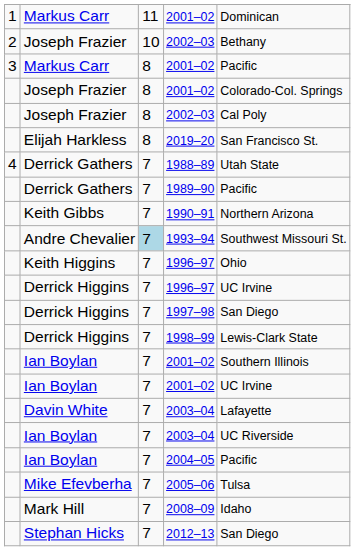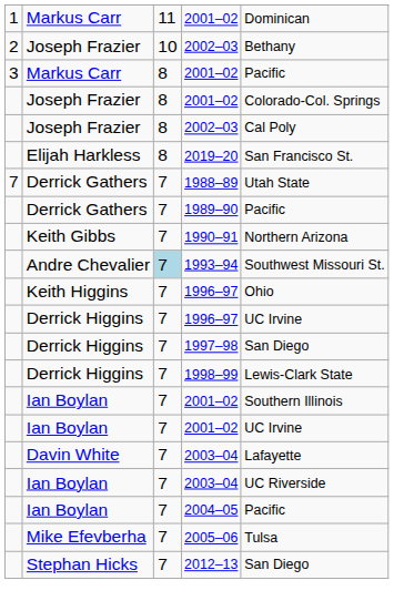 <table class="wikitable">
 <tr>
 </tr>
 <tr>
 <td>1</td>
 <td><a href='#'>Markus Carr</a></td>
 <td>11</td>
 <td style="font-size:80%;"><a href='#'>2001–02</a></td>
 <td style="font-size:80%;">Dominican</td>
 </tr>
 <tr>
 <td>2</td>
 <td>Joseph Frazier</td>
 <td>10</td>
 <td style="font-size:80%;"><a href='#'>2002–03</a></td>
 <td style="font-size:80%;">Bethany</td>
 </tr>
 <tr>
 <td>3</td>
 <td><a href='#'>Markus Carr</a></td>
 <td>8</td>
 <td style="font-size:80%;"><a href='#'>2001–02</a></td>
 <td style="font-size:80%;">Pacific</td>
 </tr>
 <tr>
 <td></td>
 <td>Joseph Frazier</td>
 <td>8</td>
 <td style="font-size:80%;"><a href='#'>2001–02</a></td>
 <td style="font-size:80%;">Colorado-Col. Springs</td>
 </tr>
 <tr>
 <td></td>
 <td>Joseph Frazier</td>
 <td>8</td>
 <td style="font-size:80%;"><a href='#'>2002–03</a></td>
 <td style="font-size:80%;">Cal Poly</td>
 </tr>
 <tr>
 <td></td>
 <td>Elijah Harkless</td>
 <td>8</td>
 <td style="font-size:80%;"><a href='#'>2019–20</a></td>
 <td style="font-size:80%;">San Francisco St.</td>
 </tr>
 <tr>
-<td>4</td>
+<td>7</td>
 <td>Derrick Gathers</td>
 <td>7</td>
 <td style="font-size:80%;"><a href='#'>1988–89</a></td>
 <td style="font-size:80%;">Utah State</td>
 </tr>
 <tr>
 <td></td>
 <td>Derrick Gathers</td>
 <td>7</td>
 <td style="font-size:80%;"><a href='#'>1989–90</a></td>
 <td style="font-size:80%;">Pacific</td>
 </tr>
 <tr>
 <td></td>
 <td>Keith Gibbs</td>
 <td>7</td>
 <td style="font-size:80%;"><a href='#'>1990–91</a></td>
 <td style="font-size:80%;">Northern Arizona</td>
 </tr>
 <tr>
 <td></td>
 <td>Andre Chevalier</td>
 <td style="background: lightblue;">7</td>
 <td style="font-size:80%;"><a href='#'>1993–94</a></td>
 <td style="font-size:80%;">Southwest Missouri St.</td>
 </tr>
 <tr>
 <td></td>
 <td>Keith Higgins</td>
 <td>7</td>
 <td style="font-size:80%;"><a href='#'>1996–97</a></td>
 <td style="font-size:80%;">Ohio</td>
 </tr>
 <tr>
 <td></td>
 <td>Derrick Higgins</td>
 <td>7</td>
 <td style="font-size:80%;"><a href='#'>1996–97</a></td>
 <td style="font-size:80%;">UC Irvine</td>
 </tr>
 <tr>
 <td></td>
 <td>Derrick Higgins</td>
 <td>7</td>
 <td style="font-size:80%;"><a href='#'>1997–98</a></td>
 <td style="font-size:80%;">San Diego</td>
 </tr>
 <tr>
 <td></td>
 <td>Derrick Higgins</td>
 <td>7</td>
 <td style="font-size:80%;"><a href='#'>1998–99</a></td>
 <td style="font-size:80%;">Lewis-Clark State</td>
 </tr>
 <tr>
 <td></td>
 <td><a href='#'>Ian Boylan</a></td>
 <td>7</td>
 <td style="font-size:80%;"><a href='#'>2001–02</a></td>
 <td style="font-size:80%;">Southern Illinois</td>
 </tr>
 <tr>
 <td></td>
 <td><a href='#'>Ian Boylan</a></td>
 <td>7</td>
 <td style="font-size:80%;"><a href='#'>2001–02</a></td>
 <td style="font-size:80%;">UC Irvine</td>
 </tr>
 <tr>
 <td></td>
 <td><a href='#'>Davin White</a></td>
 <td>7</td>
 <td style="font-size:80%;"><a href='#'>2003–04</a></td>
 <td style="font-size:80%;">Lafayette</td>
 </tr>
 <tr>
 <td></td>
 <td><a href='#'>Ian Boylan</a></td>
 <td>7</td>
 <td style="font-size:80%;"><a href='#'>2003–04</a></td>
 <td style="font-size:80%;">UC Riverside</td>
 </tr>
 <tr>
 <td></td>
 <td><a href='#'>Ian Boylan</a></td>
 <td>7</td>
 <td style="font-size:80%;"><a href='#'>2004–05</a></td>
 <td style="font-size:80%;">Pacific</td>
 </tr>
 <tr>
 <td></td>
 <td><a href='#'>Mike Efevberha</a></td>
 <td>7</td>
 <td style="font-size:80%;"><a href='#'>2005–06</a></td>
 <td style="font-size:80%;">Tulsa</td>
 </tr>
 <tr>
 <td></td>
-<td>Mark Hill</td>
-<td>7</td>
-<td style="font-size:80%;"><a href='#'>2008–09</a></td>
-<td style="font-size:80%;">Idaho</td>
-</tr>
-<tr>
-<td></td>
 <td><a href='#'>Stephan Hicks</a></td>
 <td>7</td>
 <td style="font-size:80%;"><a href='#'>2012–13</a></td>
 <td style="font-size:80%;">San Diego</td>
 </tr>
 </table>
